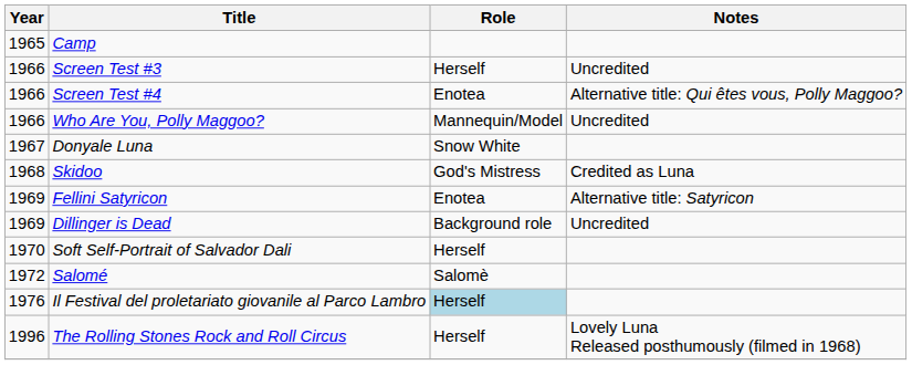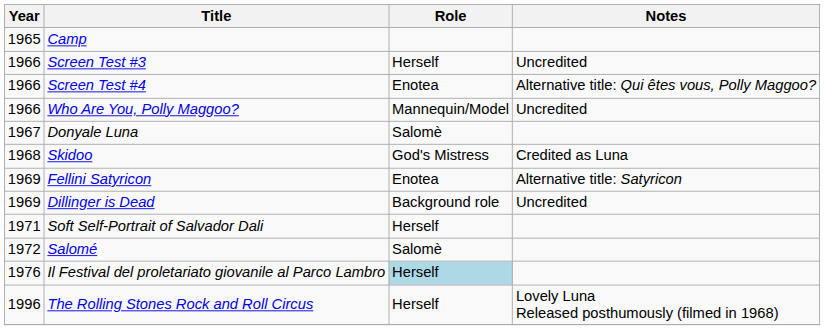 <table class="wikitable sortable">
 <tr>
 <th>Year</th>
 <th>Title</th>
 <th>Role</th>
 <th class="unsortable">Notes</th>
 </tr>
 <tr>
 <td>1965</td>
 <td><em><a href='#'>Camp</a></em></td>
 <td></td>
 <td></td>
 </tr>
 <tr>
 <td>1966</td>
 <td><em><a href='#'>Screen Test #3</a></em></td>
 <td>Herself</td>
 <td>Uncredited</td>
 </tr>
 <tr>
 <td>1966</td>
 <td><em><a href='#'>Screen Test #4</a></em></td>
 <td>Enotea</td>
 <td>Alternative title: <em>Qui êtes vous, Polly Maggoo?</em></td>
 </tr>
 <tr>
 <td>1966</td>
 <td><em><a href='#'>Who Are You, Polly Maggoo?</a></em></td>
 <td>Mannequin/Model</td>
 <td>Uncredited</td>
 </tr>
 <tr>
 <td>1967</td>
 <td><em>Donyale Luna</em></td>
-<td>Snow White</td>
+<td>Salomè</td>
 <td></td>
 </tr>
 <tr>
 <td>1968</td>
 <td><em><a href='#'>Skidoo</a></em></td>
 <td>God's Mistress</td>
 <td>Credited as Luna</td>
 </tr>
 <tr>
 <td>1969</td>
 <td><em><a href='#'>Fellini Satyricon</a></em></td>
 <td>Enotea</td>
 <td>Alternative title: <em>Satyricon</em></td>
 </tr>
 <tr>
 <td>1969</td>
 <td><em><a href='#'>Dillinger is Dead</a></em></td>
 <td>Background role</td>
 <td>Uncredited</td>
 </tr>
 <tr>
-<td>1970</td>
+<td>1971</td>
 <td><em>Soft Self-Portrait of Salvador Dali</em></td>
 <td>Herself</td>
 <td></td>
 </tr>
 <tr>
 <td>1972</td>
 <td><em><a href='#'>Salomé</a></em></td>
 <td>Salomè</td>
 <td></td>
 </tr>
 <tr>
 <td>1976</td>
 <td><em>Il Festival del proletariato giovanile al Parco Lambro</em></td>
 <td style="background: lightblue;">Herself</td>
 <td></td>
 </tr>
 <tr>
 <td>1996</td>
 <td><em><a href='#'>The Rolling Stones Rock and Roll Circus</a></em></td>
 <td>Herself</td>
 <td>Lovely Luna<br>Released posthumously (filmed in 1968)</td>
 </tr>
 <tr>
 </tr>
 </table>
